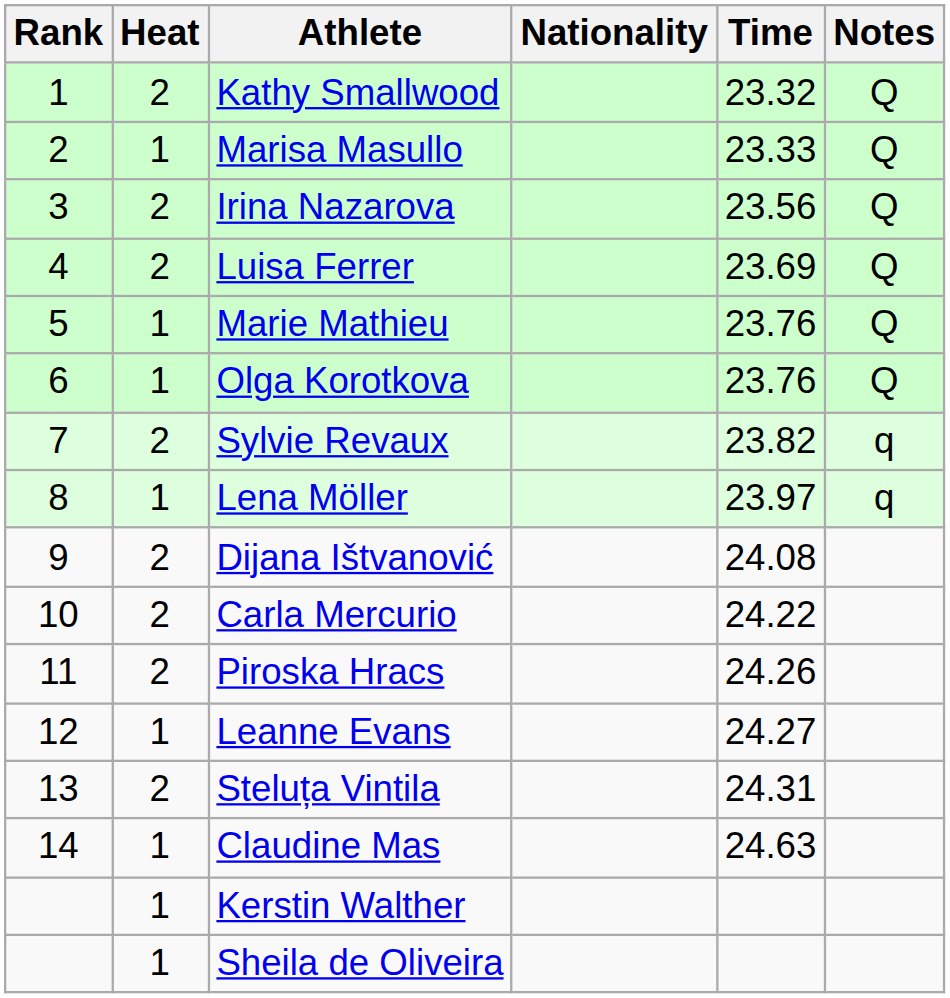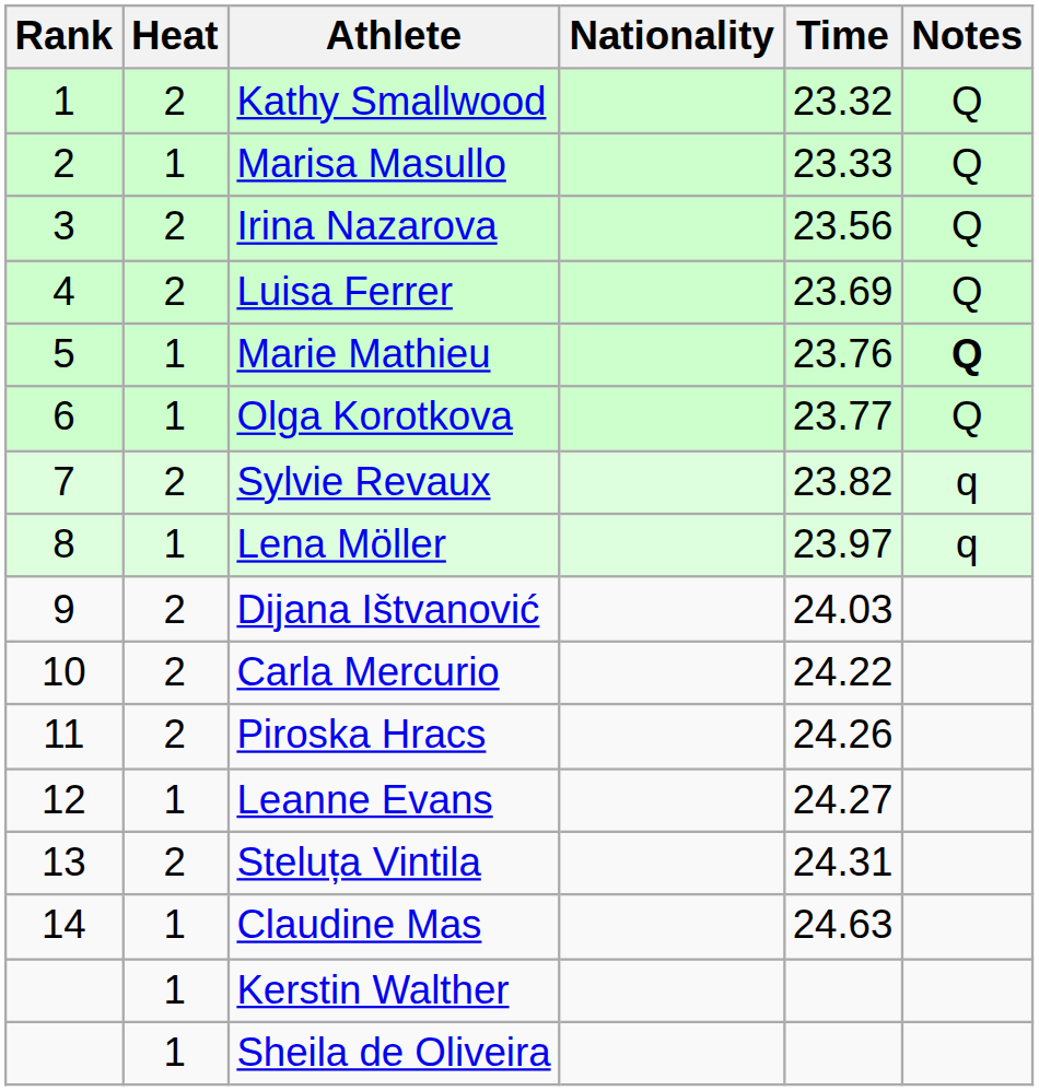 <table class="wikitable sortable" style="text-align:center">
 <tr>
 <th>Rank</th>
 <th>Heat</th>
 <th>Athlete</th>
 <th>Nationality</th>
 <th>Time</th>
 <th>Notes</th>
 </tr>
 <tr bgcolor=ccffcc>
 <td>1</td>
 <td>2</td>
 <td align=left><a href='#'>Kathy Smallwood</a></td>
 <td align=left></td>
 <td>23.32</td>
 <td>Q</td>
 </tr>
 <tr bgcolor=ccffcc>
 <td>2</td>
 <td>1</td>
 <td align=left><a href='#'>Marisa Masullo</a></td>
 <td align=left></td>
 <td>23.33</td>
 <td>Q</td>
 </tr>
 <tr bgcolor=ccffcc>
 <td>3</td>
 <td>2</td>
 <td align=left><a href='#'>Irina Nazarova</a></td>
 <td align=left></td>
 <td>23.56</td>
 <td>Q</td>
 </tr>
 <tr bgcolor=ccffcc>
 <td>4</td>
 <td>2</td>
 <td align=left><a href='#'>Luisa Ferrer</a></td>
 <td align=left></td>
 <td>23.69</td>
 <td>Q</td>
 </tr>
 <tr bgcolor=ccffcc>
 <td>5</td>
 <td>1</td>
 <td align=left><a href='#'>Marie Mathieu</a></td>
 <td align=left></td>
 <td>23.76</td>
-<td>Q</td>
+<td><strong>Q</strong></td>
 </tr>
 <tr bgcolor=ccffcc>
 <td>6</td>
 <td>1</td>
 <td align=left><a href='#'>Olga Korotkova</a></td>
 <td align=left></td>
-<td>23.76</td>
+<td>23.77</td>
 <td>Q</td>
 </tr>
 <tr bgcolor=ddffdd>
 <td>7</td>
 <td>2</td>
 <td align=left><a href='#'>Sylvie Revaux</a></td>
 <td align=left></td>
 <td>23.82</td>
 <td>q</td>
 </tr>
 <tr bgcolor=ddffdd>
 <td>8</td>
 <td>1</td>
 <td align=left><a href='#'>Lena Möller</a></td>
 <td align=left></td>
 <td>23.97</td>
 <td>q</td>
 </tr>
 <tr>
 <td>9</td>
 <td>2</td>
 <td align=left><a href='#'>Dijana Ištvanović</a></td>
 <td align=left></td>
-<td>24.08</td>
+<td>24.03</td>
 <td></td>
 </tr>
 <tr>
 <td>10</td>
 <td>2</td>
 <td align=left><a href='#'>Carla Mercurio</a></td>
 <td align=left></td>
 <td>24.22</td>
 <td></td>
 </tr>
 <tr>
 <td>11</td>
 <td>2</td>
 <td align=left><a href='#'>Piroska Hracs</a></td>
 <td align=left></td>
 <td>24.26</td>
 <td></td>
 </tr>
 <tr>
 <td>12</td>
 <td>1</td>
 <td align=left><a href='#'>Leanne Evans</a></td>
 <td align=left></td>
 <td>24.27</td>
 <td></td>
 </tr>
 <tr>
 <td>13</td>
 <td>2</td>
 <td align=left><a href='#'>Steluța Vintila</a></td>
 <td align=left></td>
 <td>24.31</td>
 <td></td>
 </tr>
 <tr>
 <td>14</td>
 <td>1</td>
 <td align=left><a href='#'>Claudine Mas</a></td>
 <td align=left></td>
 <td>24.63</td>
 <td></td>
 </tr>
 <tr>
 <td></td>
 <td>1</td>
 <td align=left><a href='#'>Kerstin Walther</a></td>
 <td align=left></td>
 <td></td>
 <td></td>
 </tr>
 <tr>
 <td></td>
 <td>1</td>
 <td align=left><a href='#'>Sheila de Oliveira</a></td>
 <td align=left></td>
 <td></td>
 <td></td>
 </tr>
 </table>
